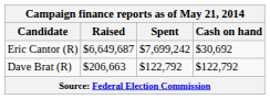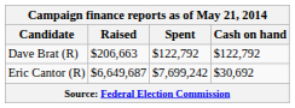 <table class="wikitable sortable">
 <tr>
 <th colspan=4>Campaign finance reports as of May 21, 2014</th>
 </tr>
 <tr style="text-align:center;">
 <th>Candidate</th>
 <th>Raised</th>
 <th>Spent</th>
 <th>Cash on hand</th>
 </tr>
 <tr>
+<td>Dave Brat (R)</td>
+<td>$206,663</td>
+<td>$122,792</td>
+<td>$122,792</td>
+</tr>
+<tr>
 <td>Eric Cantor (R)</td>
 <td>$6,649,687</td>
 <td>$7,699,242</td>
 <td>$30,692</td>
 </tr>
 <tr>
-<td>Dave Brat (R)</td>
-<td>$206,663</td>
-<td>$122,792</td>
-<td>$122,792</td>
-</tr>
-<tr>
 <th colspan="4"><small>Source: <a href='#'>Federal Election Commission</a></small></th>
 </tr>
 </table>
